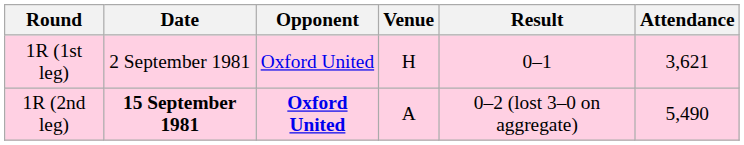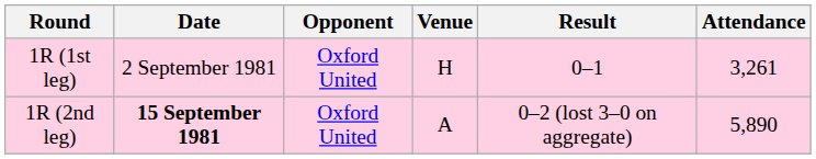 <table class="wikitable sortable" style="text-align:center;">
 <tr>
 <th>Round</th>
 <th>Date</th>
 <th>Opponent</th>
 <th>Venue</th>
 <th>Result</th>
 <th>Attendance</th>
 </tr>
 <tr style="background:#ffd0e3;">
 <td>1R (1st leg)</td>
 <td>2 September 1981</td>
 <td><a href='#'>Oxford United</a></td>
 <td>H</td>
 <td>0–1</td>
-<td>3,621</td>
+<td>3,261</td>
 </tr>
 <tr style="background:#ffd0e3;">
 <td>1R (2nd leg)</td>
 <td><strong>15 September 1981</strong></td>
-<td><strong><a href='#'>Oxford United</a></strong></td>
+<td><a href='#'>Oxford United</a></td>
 <td>A</td>
 <td>0–2 (lost 3–0 on aggregate)</td>
-<td>5,490</td>
+<td>5,890</td>
 </tr>
 </table>
